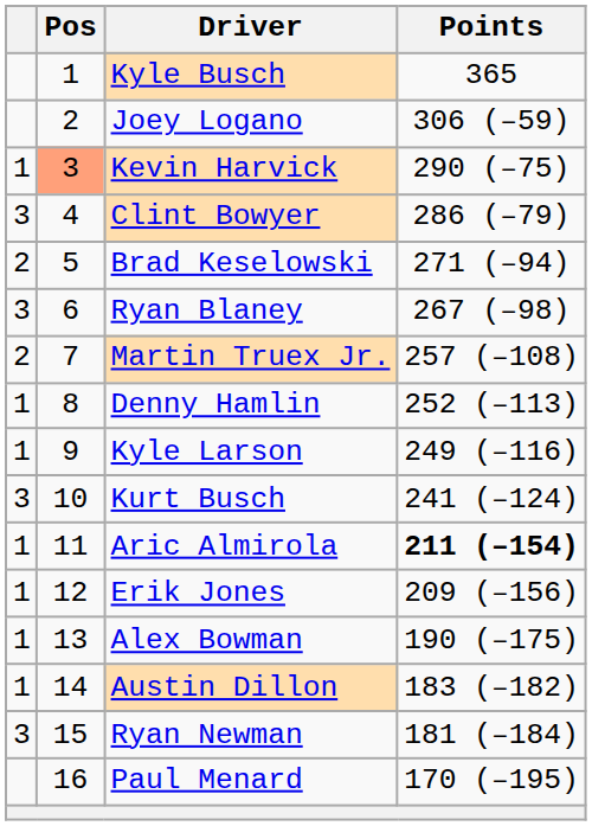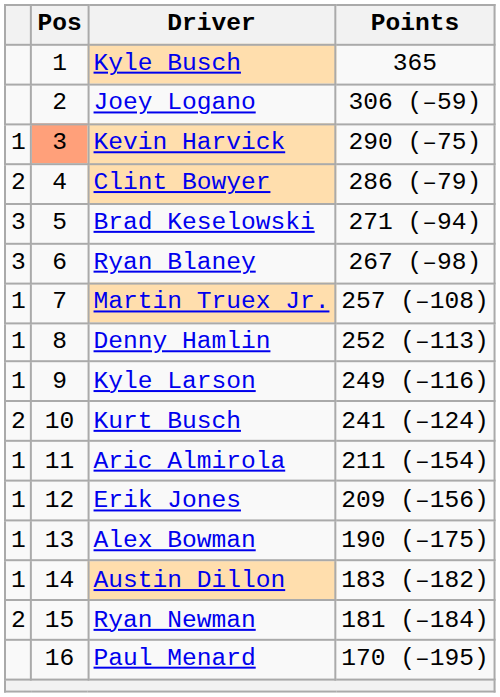 <table class="wikitable" style="font-size: 95%;">
 <tr>
 <th></th>
 <th>Pos</th>
 <th>Driver</th>
 <th>Points</th>
 </tr>
 <tr>
 <td align="left"></td>
 <td style="text-align:center;">1</td>
 <td style="background:#FFDEAD;"><a href='#'>Kyle Busch</a></td>
 <td style="text-align:center;">365</td>
 </tr>
 <tr>
 <td align="left"></td>
 <td style="text-align:center;">2</td>
 <td><a href='#'>Joey Logano</a></td>
 <td style="text-align:center;">306 (–59)</td>
 </tr>
 <tr>
 <td align="left"> 1</td>
 <td style="background: lightsalmon; text-align:center;">3</td>
 <td style="background:#FFDEAD;"><a href='#'>Kevin Harvick</a></td>
 <td style="text-align:center;">290 (–75)</td>
 </tr>
 <tr>
-<td align="left"> 3</td>
+<td align="left"> 2</td>
 <td style="text-align:center;">4</td>
 <td style="background:#FFDEAD;"><a href='#'>Clint Bowyer</a></td>
 <td style="text-align:center;">286 (–79)</td>
 </tr>
 <tr>
-<td align="left"> 2</td>
+<td align="left"> 3</td>
 <td style="text-align:center;">5</td>
 <td><a href='#'>Brad Keselowski</a></td>
 <td style="text-align:center;">271 (–94)</td>
 </tr>
 <tr>
 <td align="left"> 3</td>
 <td style="text-align:center;">6</td>
 <td><a href='#'>Ryan Blaney</a></td>
 <td style="text-align:center;">267 (–98)</td>
 </tr>
 <tr>
-<td align="left"> 2</td>
+<td align="left"> 1</td>
 <td style="text-align:center;">7</td>
 <td style="background:#FFDEAD;"><a href='#'>Martin Truex Jr.</a></td>
 <td style="text-align:center;">257 (–108)</td>
 </tr>
 <tr>
 <td align="left"> 1</td>
 <td style="text-align:center;">8</td>
 <td><a href='#'>Denny Hamlin</a></td>
 <td style="text-align:center;">252 (–113)</td>
 </tr>
 <tr>
 <td align="left"> 1</td>
 <td style="text-align:center;">9</td>
 <td><a href='#'>Kyle Larson</a></td>
 <td style="text-align:center;">249 (–116)</td>
 </tr>
 <tr>
-<td align="left"> 3</td>
+<td align="left"> 2</td>
 <td style="text-align:center;">10</td>
 <td><a href='#'>Kurt Busch</a></td>
 <td style="text-align:center;">241 (–124)</td>
 </tr>
 <tr>
 <td align="left"> 1</td>
 <td style="text-align:center;">11</td>
 <td><a href='#'>Aric Almirola</a></td>
-<td style="text-align:center;"><strong>211 (–154)</strong></td>
+<td style="text-align:center;">211 (–154)</td>
 </tr>
 <tr>
 <td align="left"> 1</td>
 <td style="text-align:center;">12</td>
 <td><a href='#'>Erik Jones</a></td>
 <td style="text-align:center;">209 (–156)</td>
 </tr>
 <tr>
 <td align="left"> 1</td>
 <td style="text-align:center;">13</td>
 <td><a href='#'>Alex Bowman</a></td>
 <td style="text-align:center;">190 (–175)</td>
 </tr>
 <tr>
 <td align="left"> 1</td>
 <td style="text-align:center;">14</td>
 <td style="background:#FFDEAD;"><a href='#'>Austin Dillon</a></td>
 <td style="text-align:center;">183 (–182)</td>
 </tr>
 <tr>
-<td align="left"> 3</td>
+<td align="left"> 2</td>
 <td style="text-align:center;">15</td>
 <td><a href='#'>Ryan Newman</a></td>
 <td style="text-align:center;">181 (–184)</td>
 </tr>
 <tr>
 <td align="left"></td>
 <td style="text-align:center;">16</td>
 <td><a href='#'>Paul Menard</a></td>
 <td style="text-align:center;">170 (–195)</td>
 </tr>
 <tr class="sortbottom">
 <th colspan="9"></th>
 </tr>
 </table>
